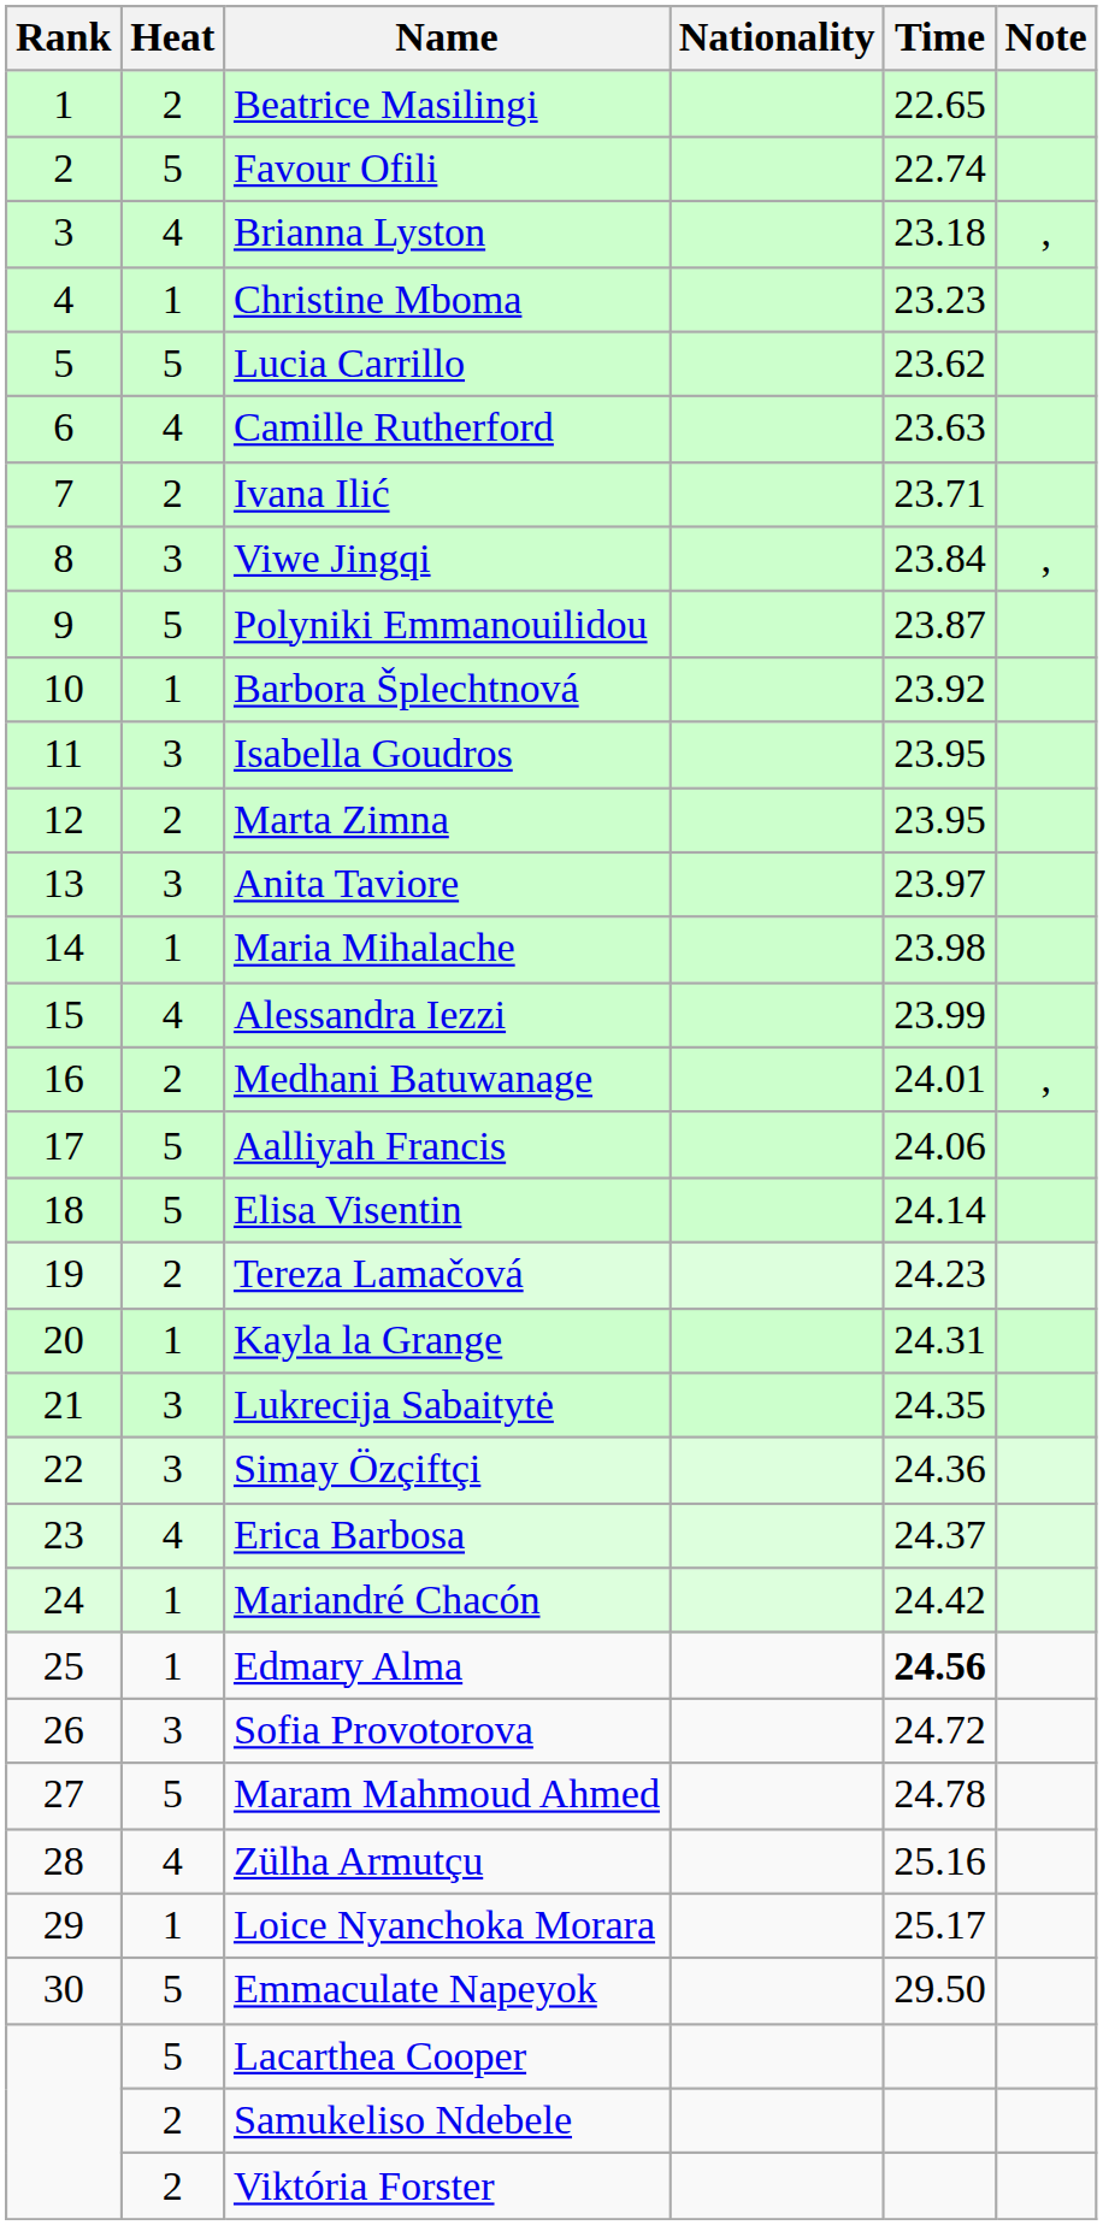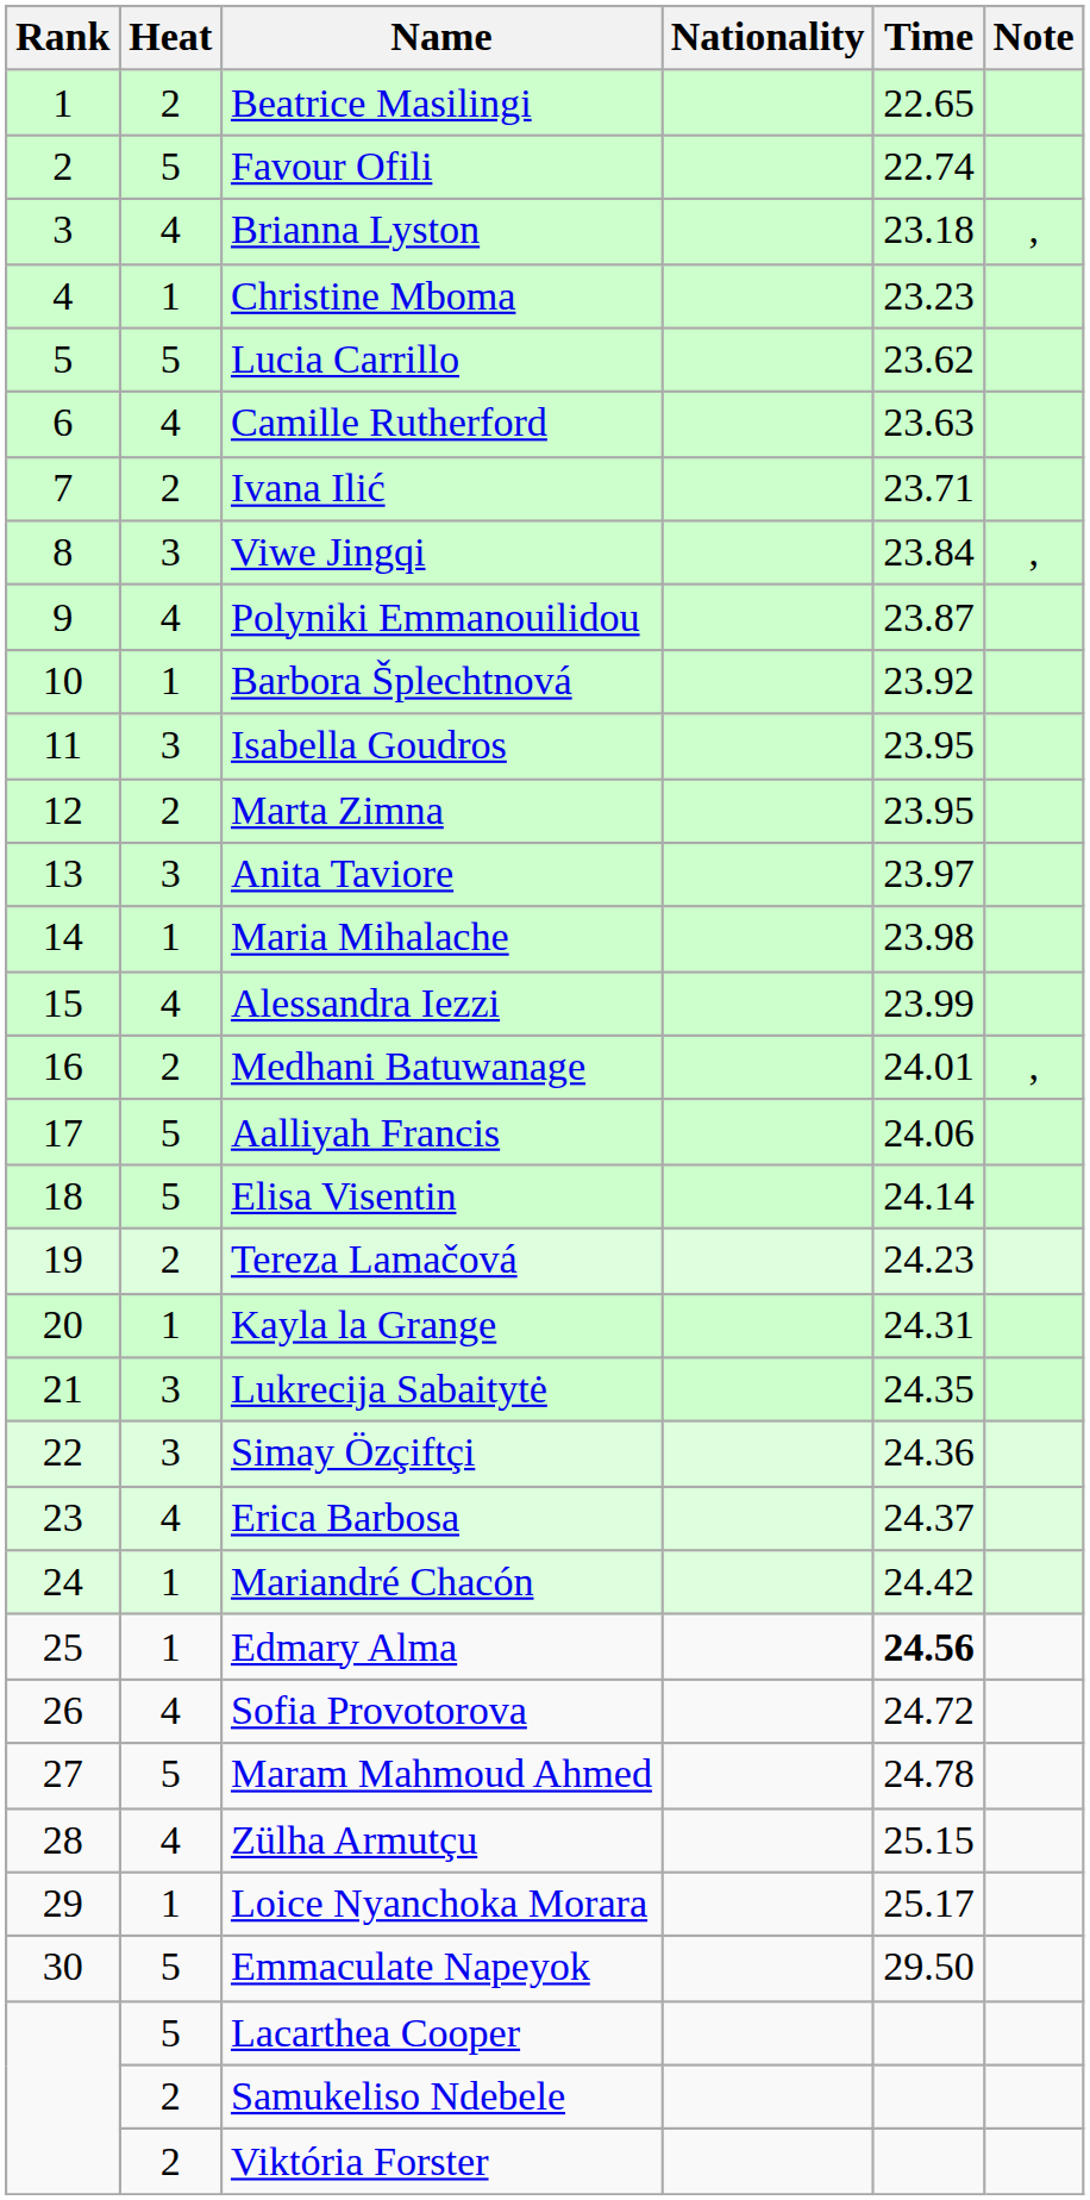 <table class="wikitable sortable" style="text-align:center">
 <tr>
 <th>Rank</th>
 <th>Heat</th>
 <th>Name</th>
 <th>Nationality</th>
 <th>Time</th>
 <th>Note</th>
 </tr>
 <tr bgcolor=ccffcc>
 <td>1</td>
 <td>2</td>
 <td align=left><a href='#'>Beatrice Masilingi</a></td>
 <td align=left></td>
 <td>22.65</td>
 <td></td>
 </tr>
 <tr bgcolor=ccffcc>
 <td>2</td>
 <td>5</td>
 <td align=left><a href='#'>Favour Ofili</a></td>
 <td align=left></td>
 <td>22.74</td>
 <td></td>
 </tr>
 <tr bgcolor=ccffcc>
 <td>3</td>
 <td>4</td>
 <td align=left><a href='#'>Brianna Lyston</a></td>
 <td align=left></td>
 <td>23.18</td>
 <td>, </td>
 </tr>
 <tr bgcolor=ccffcc>
 <td>4</td>
 <td>1</td>
 <td align=left><a href='#'>Christine Mboma</a></td>
 <td align=left></td>
 <td>23.23</td>
 <td></td>
 </tr>
 <tr bgcolor=ccffcc>
 <td>5</td>
 <td>5</td>
 <td align=left><a href='#'>Lucia Carrillo</a></td>
 <td align=left></td>
 <td>23.62</td>
 <td></td>
 </tr>
 <tr bgcolor=ccffcc>
 <td>6</td>
 <td>4</td>
 <td align=left><a href='#'> Camille Rutherford</a></td>
 <td align=left></td>
 <td>23.63</td>
 <td></td>
 </tr>
 <tr bgcolor=ccffcc>
 <td>7</td>
 <td>2</td>
 <td align=left><a href='#'>Ivana Ilić</a></td>
 <td align=left></td>
 <td>23.71</td>
 <td></td>
 </tr>
 <tr bgcolor=ccffcc>
 <td>8</td>
 <td>3</td>
 <td align=left><a href='#'>Viwe Jingqi</a></td>
 <td align=left></td>
 <td>23.84</td>
 <td>, </td>
 </tr>
 <tr bgcolor=ccffcc>
 <td>9</td>
-<td>5</td>
+<td>4</td>
 <td align=left><a href='#'>Polyniki Emmanouilidou</a></td>
 <td align=left></td>
 <td>23.87</td>
 <td></td>
 </tr>
 <tr bgcolor=ccffcc>
 <td>10</td>
 <td>1</td>
 <td align=left><a href='#'>Barbora Šplechtnová</a></td>
 <td align=left></td>
 <td>23.92</td>
 <td></td>
 </tr>
 <tr bgcolor=ccffcc>
 <td>11</td>
 <td>3</td>
 <td align=left><a href='#'>Isabella Goudros</a></td>
 <td align=left></td>
 <td>23.95</td>
 <td></td>
 </tr>
 <tr bgcolor=ccffcc>
 <td>12</td>
 <td>2</td>
 <td align=left><a href='#'>Marta Zimna</a></td>
 <td align=left></td>
 <td>23.95</td>
 <td></td>
 </tr>
 <tr bgcolor=ccffcc>
 <td>13</td>
 <td>3</td>
 <td align=left><a href='#'>Anita Taviore</a></td>
 <td align=left></td>
 <td>23.97</td>
 <td></td>
 </tr>
 <tr bgcolor=ccffcc>
 <td>14</td>
 <td>1</td>
 <td align=left><a href='#'>Maria Mihalache</a></td>
 <td align=left></td>
 <td>23.98</td>
 <td></td>
 </tr>
 <tr bgcolor=ccffcc>
 <td>15</td>
 <td>4</td>
 <td align=left><a href='#'>Alessandra Iezzi</a></td>
 <td align=left></td>
 <td>23.99</td>
 <td></td>
 </tr>
 <tr bgcolor=ccffcc>
 <td>16</td>
 <td>2</td>
 <td align=left><a href='#'>Medhani Batuwanage</a></td>
 <td align=left></td>
 <td>24.01</td>
 <td>, </td>
 </tr>
 <tr bgcolor=ccffcc>
 <td>17</td>
 <td>5</td>
 <td align=left><a href='#'>Aalliyah Francis</a></td>
 <td align=left></td>
 <td>24.06</td>
 <td></td>
 </tr>
 <tr bgcolor=ccffcc>
 <td>18</td>
 <td>5</td>
 <td align=left><a href='#'>Elisa Visentin</a></td>
 <td align=left></td>
 <td>24.14</td>
 <td></td>
 </tr>
 <tr bgcolor=ddffdd>
 <td>19</td>
 <td>2</td>
 <td align=left><a href='#'>Tereza Lamačová</a></td>
 <td align=left></td>
 <td>24.23</td>
 <td></td>
 </tr>
 <tr bgcolor=ccffcc>
 <td>20</td>
 <td>1</td>
 <td align=left><a href='#'>Kayla la Grange</a></td>
 <td align=left></td>
 <td>24.31</td>
 <td></td>
 </tr>
 <tr bgcolor=ccffcc>
 <td>21</td>
 <td>3</td>
 <td align=left><a href='#'>Lukrecija Sabaitytė</a></td>
 <td align=left></td>
 <td>24.35</td>
 <td></td>
 </tr>
 <tr bgcolor=ddffdd>
 <td>22</td>
 <td>3</td>
 <td align=left><a href='#'>Simay Özçiftçi</a></td>
 <td align=left></td>
 <td>24.36</td>
 <td></td>
 </tr>
 <tr bgcolor=ddffdd>
 <td>23</td>
 <td>4</td>
 <td align=left><a href='#'>Erica Barbosa</a></td>
 <td align=left></td>
 <td>24.37</td>
 <td></td>
 </tr>
 <tr bgcolor=ddffdd>
 <td>24</td>
 <td>1</td>
 <td align=left><a href='#'>Mariandré Chacón</a></td>
 <td align=left></td>
 <td>24.42</td>
 <td></td>
 </tr>
 <tr>
 <td>25</td>
 <td>1</td>
 <td align=left><a href='#'>Edmary Alma</a></td>
 <td align=left></td>
 <td><strong>24.56</strong></td>
 <td></td>
 </tr>
 <tr>
 <td>26</td>
-<td>3</td>
+<td>4</td>
 <td align=left><a href='#'>Sofia Provotorova</a></td>
 <td align=left></td>
 <td>24.72</td>
 <td></td>
 </tr>
 <tr>
 <td>27</td>
 <td>5</td>
 <td align=left><a href='#'>Maram Mahmoud Ahmed</a></td>
 <td align=left></td>
 <td>24.78</td>
 <td></td>
 </tr>
 <tr>
 <td>28</td>
 <td>4</td>
 <td align=left><a href='#'>Zülha Armutçu</a></td>
 <td align=left></td>
-<td>25.16</td>
+<td>25.15</td>
 <td></td>
 </tr>
 <tr>
 <td>29</td>
 <td>1</td>
 <td align=left><a href='#'>Loice Nyanchoka Morara</a></td>
 <td align=left></td>
 <td>25.17</td>
 <td></td>
 </tr>
 <tr>
 <td>30</td>
 <td>5</td>
 <td align=left><a href='#'>Emmaculate Napeyok</a></td>
 <td align=left></td>
 <td>29.50</td>
 <td></td>
 </tr>
 <tr>
 <td rowspan=3></td>
 <td>5</td>
 <td align=left><a href='#'>Lacarthea Cooper</a></td>
 <td align=left></td>
 <td></td>
 <td></td>
 </tr>
 <tr>
 <td>2</td>
 <td align=left><a href='#'>Samukeliso Ndebele</a></td>
 <td align=left></td>
 <td></td>
 <td></td>
 </tr>
 <tr>
 <td>2</td>
 <td align=left><a href='#'>Viktória Forster</a></td>
 <td align=left></td>
 <td></td>
 <td></td>
 </tr>
 </table>
